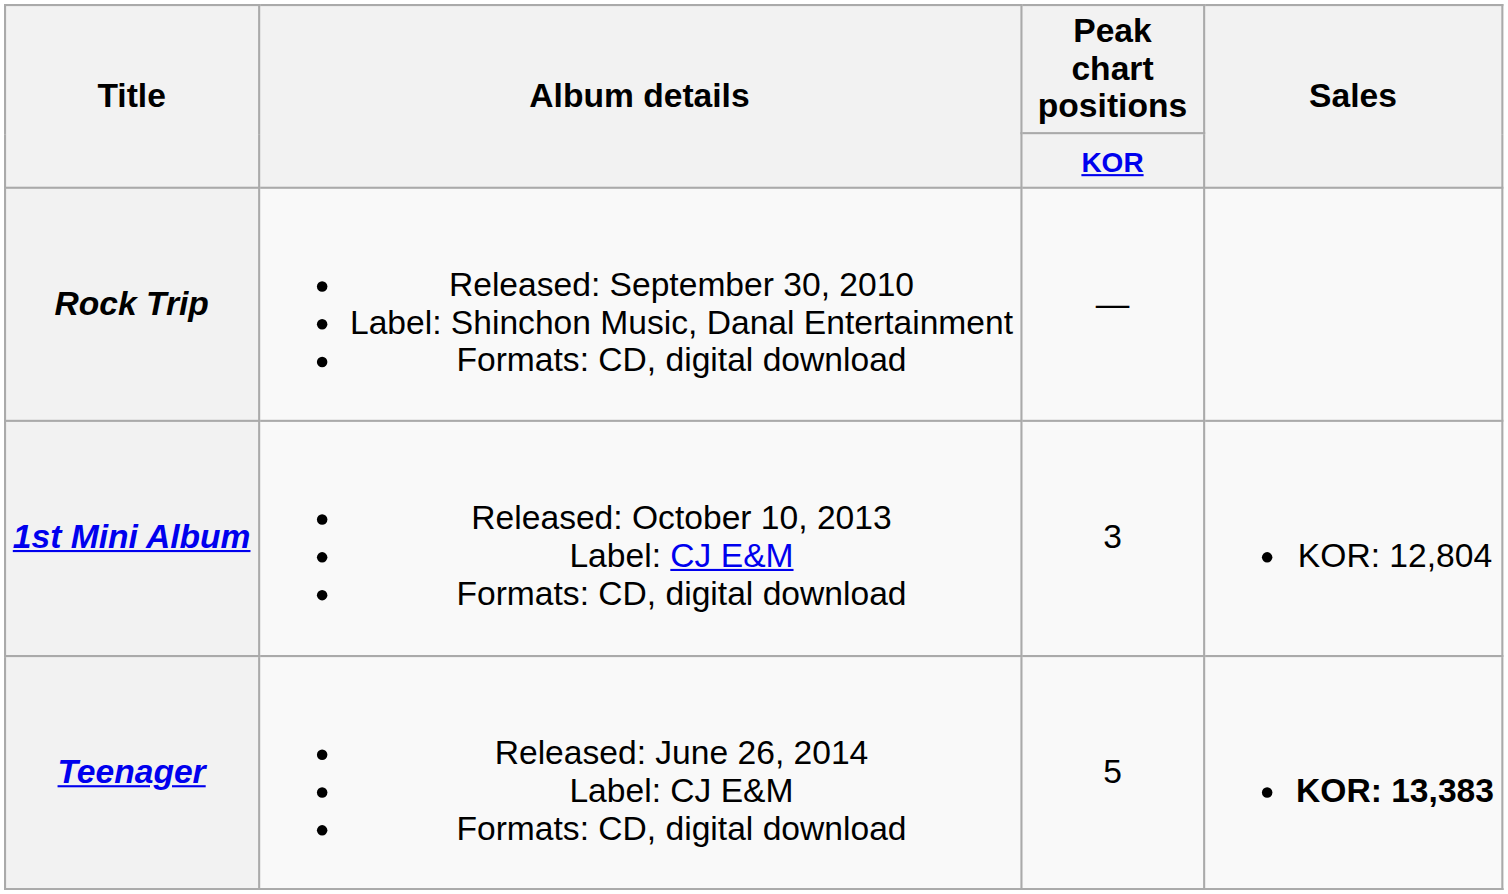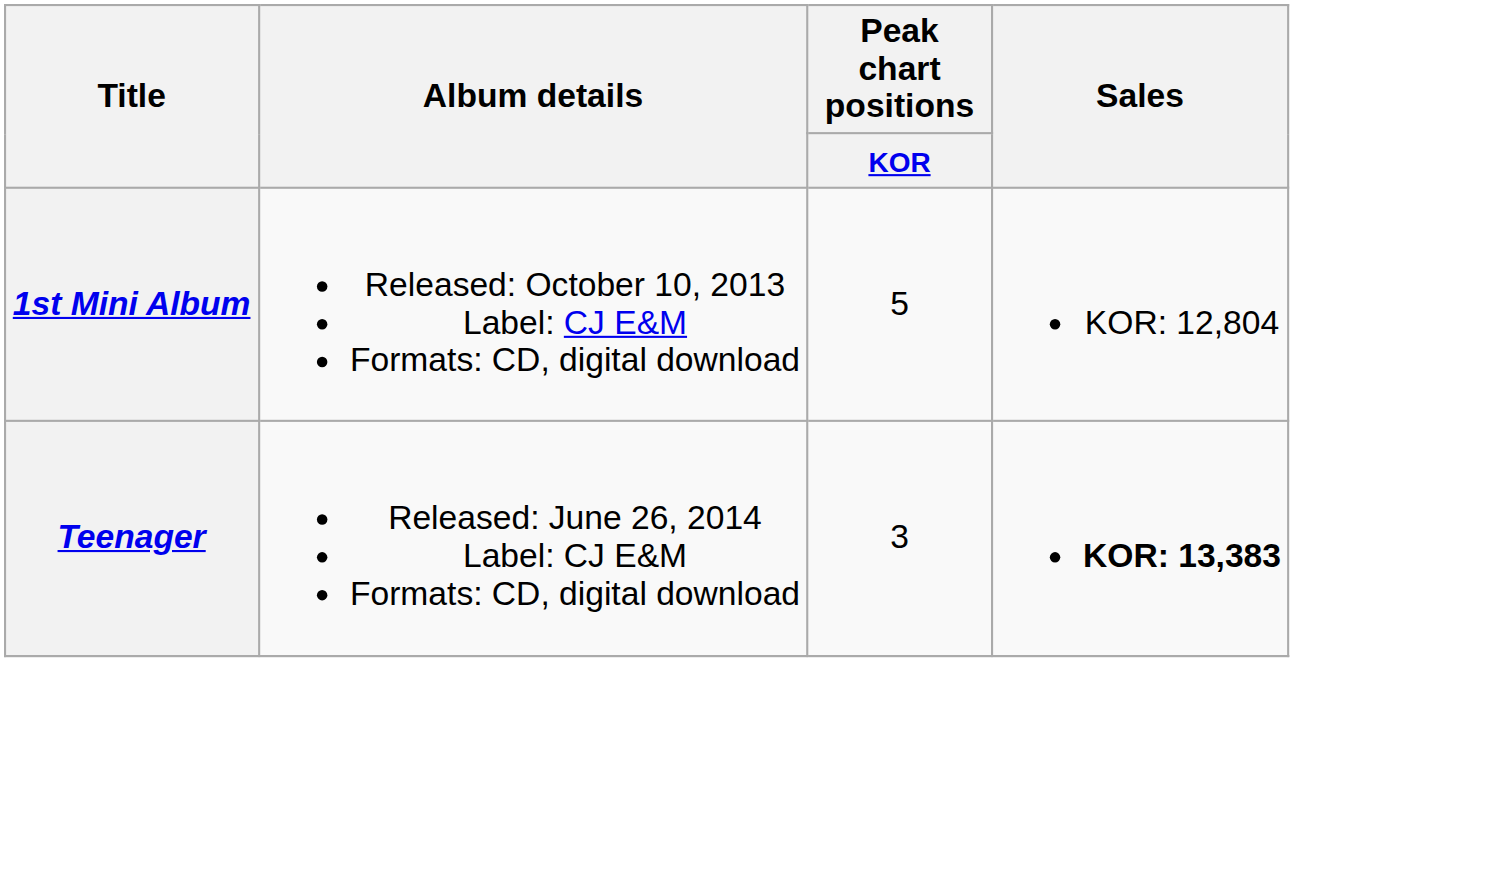 <table class="wikitable plainrowheaders" style="text-align:center;">
 <tr>
 <th scope="col" rowspan="2">Title</th>
 <th scope="col" rowspan="2">Album details</th>
 <th scope="col" colspan="1" style="width:5em;">Peak chart positions</th>
 <th scope="col" rowspan="2">Sales</th>
 </tr>
 <tr>
 <th><small><a href='#'>KOR</a></small><br></th>
 </tr>
 <tr>
-<th scope="row"><em>Rock Trip</em></th>
-<td><br><ul><li>Released: September 30, 2010</li><li>Label: Shinchon Music, Danal Entertainment</li><li>Formats: CD, digital download</li></ul></td>
-<td>—</td>
-<td></td>
-</tr>
-<tr>
 <th scope="row"><em><a href='#'>1st Mini Album</a></em></th>
 <td><br><ul><li>Released: October 10, 2013</li><li>Label: <a href='#'>CJ E&M</a></li><li>Formats: CD, digital download</li></ul></td>
-<td>3</td>
+<td>5</td>
 <td><br><ul><li>KOR: 12,804</li></ul></td>
 </tr>
 <tr>
 <th scope="row"><em><a href='#'>Teenager</a></em></th>
 <td><br><ul><li>Released: June 26, 2014</li><li>Label: CJ E&M</li><li>Formats: CD, digital download</li></ul></td>
-<td>5</td>
+<td>3</td>
 <td><strong><br><ul><li>KOR: 13,383</li></ul></strong></td>
 </tr>
 <tr>
 </tr>
 </table>
